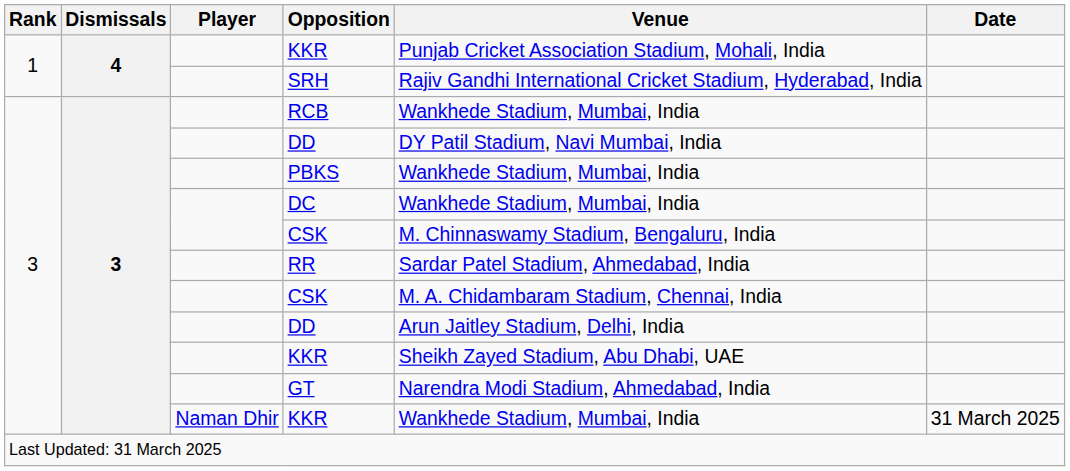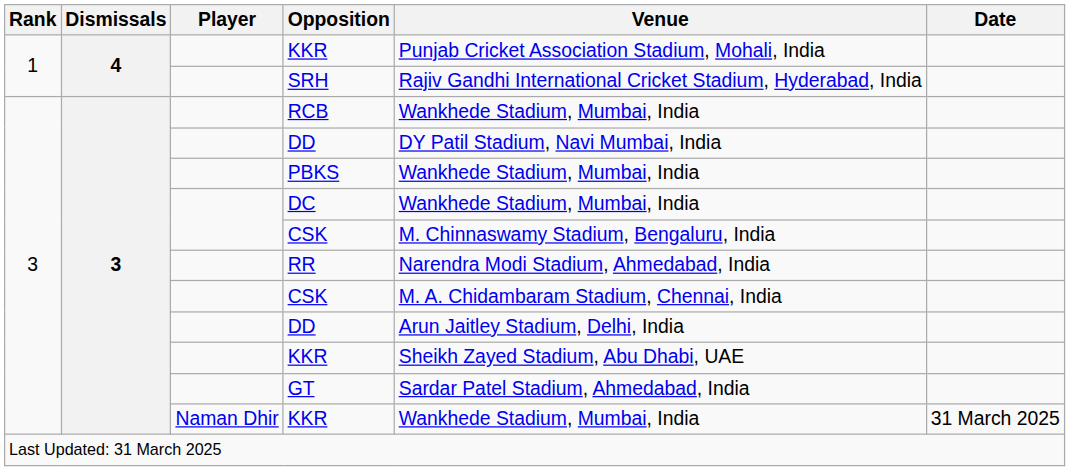 <table class="wikitable">
 <tr>
 <th>Rank</th>
 <th>Dismissals</th>
 <th>Player</th>
 <th>Opposition</th>
 <th>Venue</th>
 <th>Date</th>
 </tr>
 <tr>
 <td align=center rowspan=2>1</td>
 <th scope=row style=text-align:center; rowspan=2>4</th>
 <td></td>
 <td><a href='#'>KKR</a></td>
 <td><a href='#'>Punjab Cricket Association Stadium</a>, <a href='#'>Mohali</a>, India</td>
 <td></td>
 </tr>
 <tr>
 <td></td>
 <td><a href='#'>SRH</a></td>
 <td><a href='#'>Rajiv Gandhi International Cricket Stadium</a>, <a href='#'>Hyderabad</a>, India</td>
 <td></td>
 </tr>
 <tr>
 <td rowspan="11" align="center">3</td>
 <th rowspan="11" scope="row" style="text-align:center;">3</th>
 <td></td>
 <td><a href='#'>RCB</a></td>
 <td><a href='#'>Wankhede Stadium</a>, <a href='#'>Mumbai</a>, India</td>
 <td></td>
 </tr>
 <tr>
 <td></td>
 <td><a href='#'>DD</a></td>
 <td><a href='#'>DY Patil Stadium</a>, <a href='#'>Navi Mumbai</a>, India</td>
 <td></td>
 </tr>
 <tr>
 <td></td>
 <td><a href='#'>PBKS</a></td>
 <td><a href='#'>Wankhede Stadium</a>, <a href='#'>Mumbai</a>, India</td>
 <td></td>
 </tr>
 <tr>
 <td rowspan=2></td>
 <td><a href='#'>DC</a></td>
 <td><a href='#'>Wankhede Stadium</a>, <a href='#'>Mumbai</a>, India</td>
 <td></td>
 </tr>
 <tr>
 <td><a href='#'>CSK</a></td>
 <td><a href='#'>M. Chinnaswamy Stadium</a>, <a href='#'>Bengaluru</a>, India</td>
 <td></td>
 </tr>
 <tr>
 <td></td>
 <td><a href='#'>RR</a></td>
-<td><a href='#'>Sardar Patel Stadium</a>, <a href='#'>Ahmedabad</a>, India</td>
+<td><a href='#'>Narendra Modi Stadium</a>, <a href='#'>Ahmedabad</a>, India</td>
 <td></td>
 </tr>
 <tr>
 <td></td>
 <td><a href='#'>CSK</a></td>
 <td><a href='#'>M. A. Chidambaram Stadium</a>, <a href='#'>Chennai</a>, India</td>
 <td></td>
 </tr>
 <tr>
 <td></td>
 <td><a href='#'>DD</a></td>
 <td><a href='#'>Arun Jaitley Stadium</a>, <a href='#'>Delhi</a>, India</td>
 <td></td>
 </tr>
 <tr>
 <td></td>
 <td><a href='#'>KKR</a></td>
 <td><a href='#'>Sheikh Zayed Stadium</a>, <a href='#'>Abu Dhabi</a>, UAE</td>
 <td></td>
 </tr>
 <tr>
 <td></td>
 <td><a href='#'>GT</a></td>
-<td><a href='#'>Narendra Modi Stadium</a>, <a href='#'>Ahmedabad</a>, India</td>
+<td><a href='#'>Sardar Patel Stadium</a>, <a href='#'>Ahmedabad</a>, India</td>
 <td></td>
 </tr>
 <tr>
 <td><a href='#'>Naman Dhir</a></td>
 <td><a href='#'>KKR</a></td>
 <td><a href='#'>Wankhede Stadium</a>, <a href='#'>Mumbai</a>, India</td>
 <td>31 March 2025</td>
 </tr>
 <tr class=sortbottom>
 <td colspan=6><small>Last Updated: 31 March 2025</small></td>
 </tr>
 </table>
